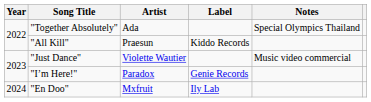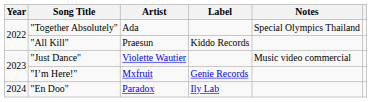 <table class="wikitable sortable plainrowheaders">
 <tr>
 <th scope="col">Year</th>
 <th scope="col">Song Title</th>
 <th scope="col">Artist</th>
 <th scope="col">Label</th>
 <th scope="col" class="unsortable">Notes</th>
 <th scope="col" class="unsortable"></th>
 </tr>
 <tr>
 <td rowspan="2">2022</td>
 <td>"Together Absolutely"</td>
 <td>Ada</td>
 <td></td>
 <td>Special Olympics Thailand</td>
 <td style="text-align: center;"></td>
 </tr>
 <tr>
 <td>"All Kill"</td>
 <td>Praesun</td>
 <td>Kiddo Records</td>
 <td></td>
 <td style="text-align: center;"></td>
 </tr>
 <tr>
 <td rowspan="2">2023</td>
 <td>"Just Dance"</td>
 <td><a href='#'>Violette Wautier</a></td>
 <td></td>
 <td>Music video commercial</td>
 <td></td>
 </tr>
 <tr>
 <td>"I’m Here!"</td>
-<td><a href='#'>Paradox</a></td>
+<td><a href='#'>Mxfruit</a></td>
 <td><a href='#'>Genie Records</a></td>
 <td></td>
 <td></td>
 </tr>
 <tr>
 <td>2024</td>
 <td>"En Doo"</td>
-<td><a href='#'>Mxfruit</a></td>
+<td><a href='#'>Paradox</a></td>
 <td><a href='#'>Ily Lab</a></td>
 <td></td>
 <td></td>
 </tr>
 </table>
